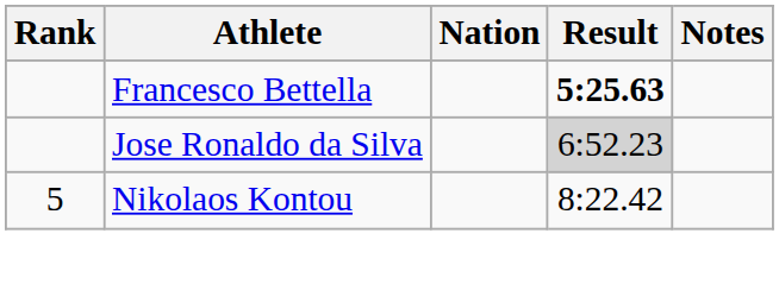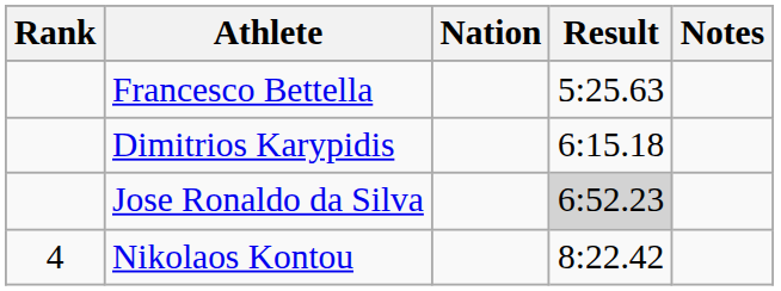 <table class="wikitable sortable" style="text-align:center">
 <tr>
 <th>Rank</th>
 <th>Athlete</th>
 <th>Nation</th>
 <th>Result</th>
 <th>Notes</th>
 </tr>
 <tr>
 <td></td>
 <td align=left><a href='#'>Francesco Bettella</a></td>
 <td align=left></td>
-<td><strong>5:25.63</strong></td>
+<td>5:25.63</td>
+<td></td>
+</tr>
+<tr>
+<td></td>
+<td align=left><a href='#'>Dimitrios Karypidis</a></td>
+<td align=left></td>
+<td>6:15.18</td>
 <td></td>
 </tr>
 <tr>
 <td></td>
 <td align=left><a href='#'>Jose Ronaldo da Silva</a></td>
 <td align=left></td>
 <td style="background: lightgrey;">6:52.23</td>
 <td></td>
 </tr>
 <tr>
-<td>5</td>
+<td>4</td>
 <td align=left><a href='#'>Nikolaos Kontou</a></td>
 <td align=left></td>
 <td>8:22.42</td>
 <td></td>
 </tr>
 </table>
